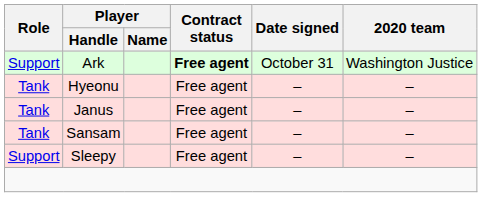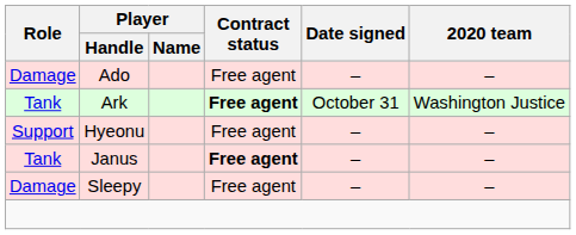 <table class="wikitable sortable floatright" style="font-size: 95%; text-align:center;">
 <tr>
 <th rowspan="2">Role</th>
 <th colspan="2">Player</th>
 <th rowspan="2">Contract<br>status</th>
 <th rowspan="2">Date signed</th>
 <th rowspan="2">2020 team</th>
 </tr>
 <tr>
 <th>Handle</th>
 <th>Name</th>
 </tr>
+<tr style="background:#fdd;">
+<td><a href='#'>Damage</a></td>
+<td>Ado</td>
+<td></td>
+<td>Free agent</td>
+<td>–</td>
+<td>–</td>
+</tr>
 <tr style="background:#dfd;">
-<td><a href='#'>Support</a></td>
+<td><a href='#'>Tank</a></td>
 <td>Ark</td>
 <td></td>
 <td><strong>Free agent</strong></td>
 <td>October 31</td>
 <td>Washington Justice</td>
 </tr>
 <tr style="background:#fdd;">
-<td><a href='#'>Tank</a></td>
+<td><a href='#'>Support</a></td>
 <td>Hyeonu</td>
 <td></td>
 <td>Free agent</td>
 <td>–</td>
 <td>–</td>
 </tr>
 <tr style="background:#fdd;">
 <td><a href='#'>Tank</a></td>
 <td>Janus</td>
 <td></td>
-<td>Free agent</td>
+<td><strong>Free agent</strong></td>
 <td>–</td>
 <td>–</td>
 </tr>
 <tr style="background:#fdd;">
-<td><a href='#'>Tank</a></td>
-<td>Sansam</td>
-<td></td>
-<td>Free agent</td>
-<td>–</td>
-<td>–</td>
-</tr>
-<tr style="background:#fdd;">
-<td><a href='#'>Support</a></td>
+<td><a href='#'>Damage</a></td>
 <td>Sleepy</td>
 <td></td>
 <td>Free agent</td>
 <td>–</td>
 <td>–</td>
 </tr>
 <tr class="sortbottom">
 <td colspan="6"><br></td>
 </tr>
 </table>
